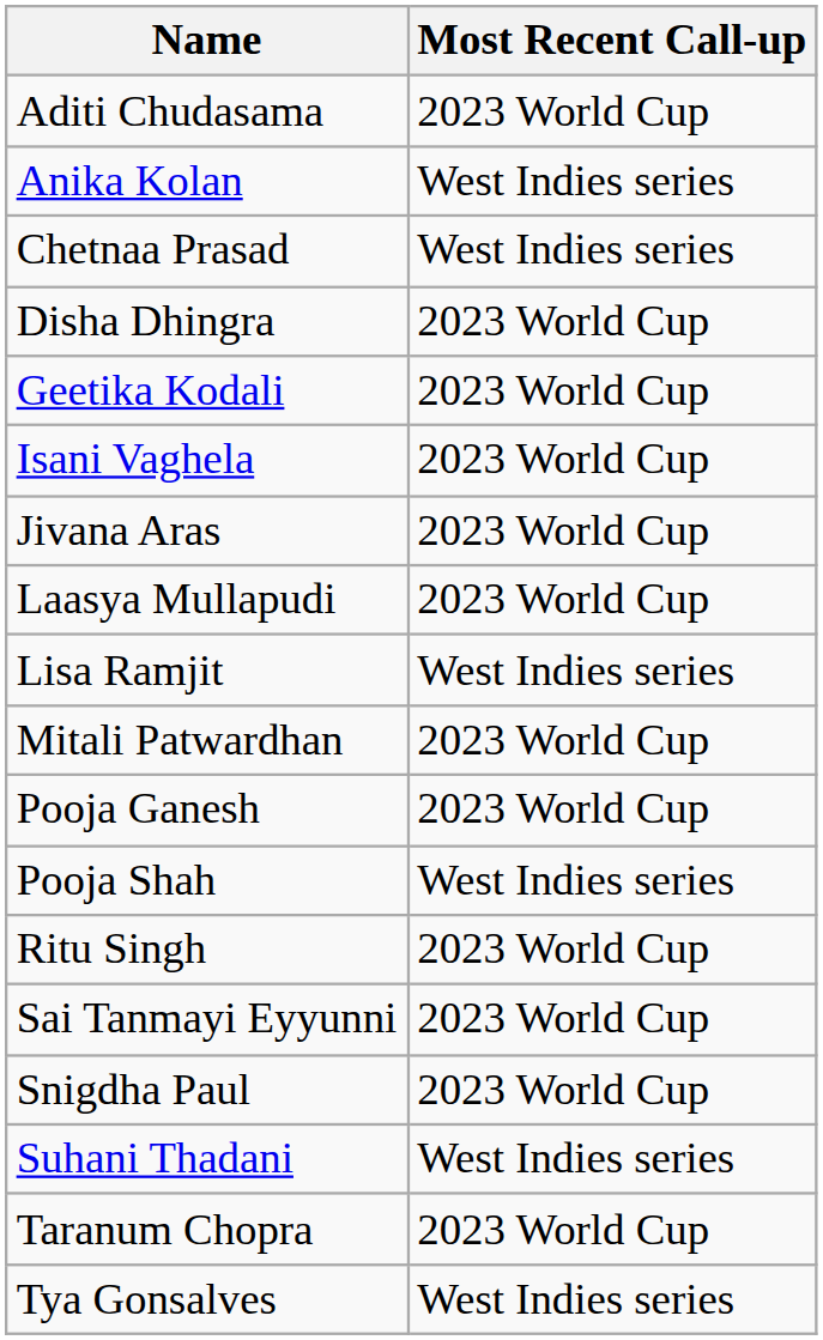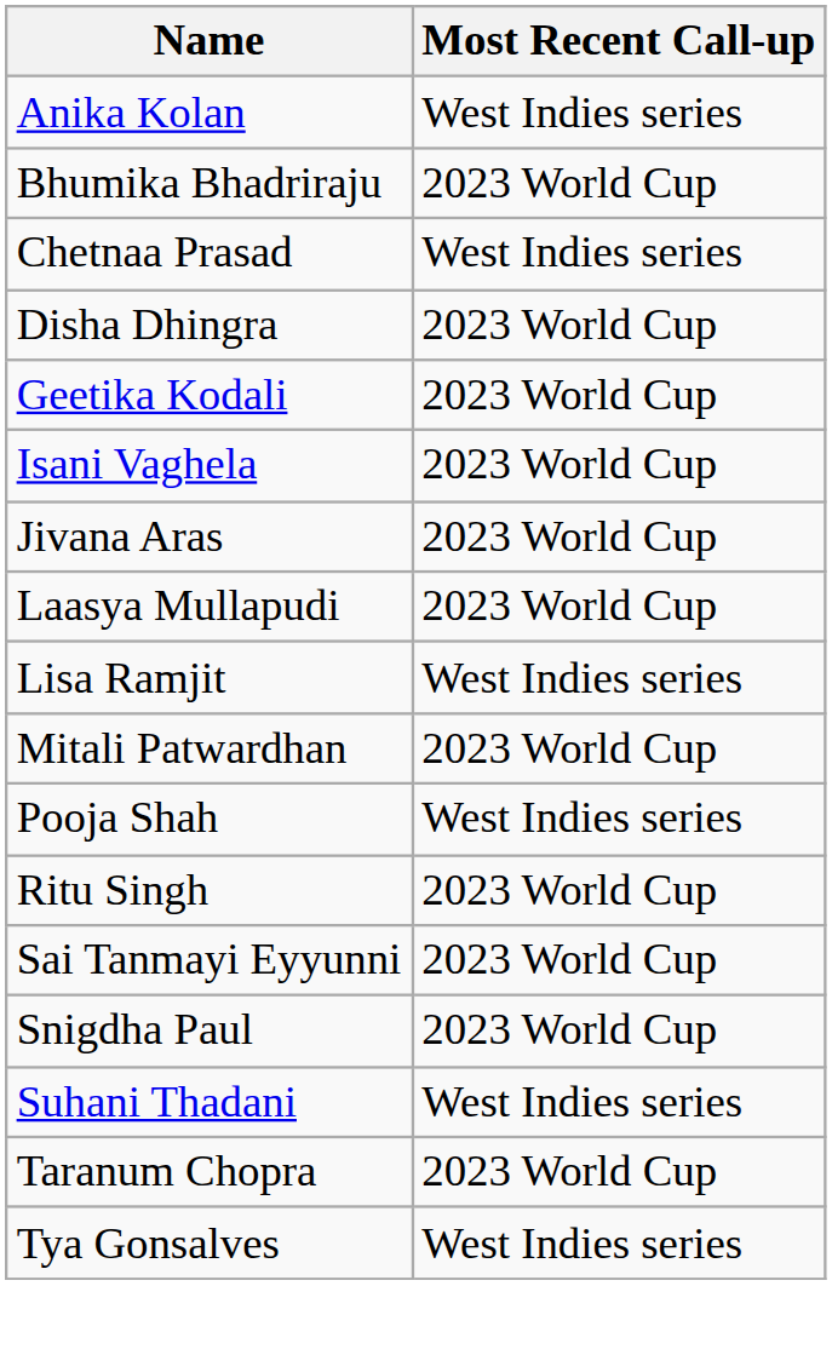 <table class="wikitable sortable">
 <tr>
 <th>Name</th>
 <th>Most Recent Call-up</th>
 </tr>
 <tr>
-<td>Aditi Chudasama</td>
-<td>2023 World Cup</td>
+<td><a href='#'>Anika Kolan</a></td>
+<td>West Indies series</td>
 </tr>
 <tr>
-<td><a href='#'>Anika Kolan</a></td>
-<td>West Indies series</td>
+<td>Bhumika Bhadriraju</td>
+<td>2023 World Cup</td>
 </tr>
 <tr>
 <td>Chetnaa Prasad</td>
 <td>West Indies series</td>
 </tr>
 <tr>
 <td>Disha Dhingra</td>
 <td>2023 World Cup</td>
 </tr>
 <tr>
 <td><a href='#'>Geetika Kodali</a></td>
 <td>2023 World Cup</td>
 </tr>
 <tr>
 <td><a href='#'>Isani Vaghela</a></td>
 <td>2023 World Cup</td>
 </tr>
 <tr>
 <td>Jivana Aras</td>
 <td>2023 World Cup</td>
 </tr>
 <tr>
 <td>Laasya Mullapudi</td>
 <td>2023 World Cup</td>
 </tr>
 <tr>
 <td>Lisa Ramjit</td>
 <td>West Indies series</td>
 </tr>
 <tr>
 <td>Mitali Patwardhan</td>
 <td>2023 World Cup</td>
 </tr>
 <tr>
-<td>Pooja Ganesh</td>
-<td>2023 World Cup</td>
-</tr>
-<tr>
 <td>Pooja Shah</td>
 <td>West Indies series</td>
 </tr>
 <tr>
 <td>Ritu Singh</td>
 <td>2023 World Cup</td>
 </tr>
 <tr>
 <td>Sai Tanmayi Eyyunni</td>
 <td>2023 World Cup</td>
 </tr>
 <tr>
 <td>Snigdha Paul</td>
 <td>2023 World Cup</td>
 </tr>
 <tr>
 <td><a href='#'>Suhani Thadani</a></td>
 <td>West Indies series</td>
 </tr>
 <tr>
 <td>Taranum Chopra</td>
 <td>2023 World Cup</td>
 </tr>
 <tr>
 <td>Tya Gonsalves</td>
 <td>West Indies series</td>
 </tr>
 </table>
